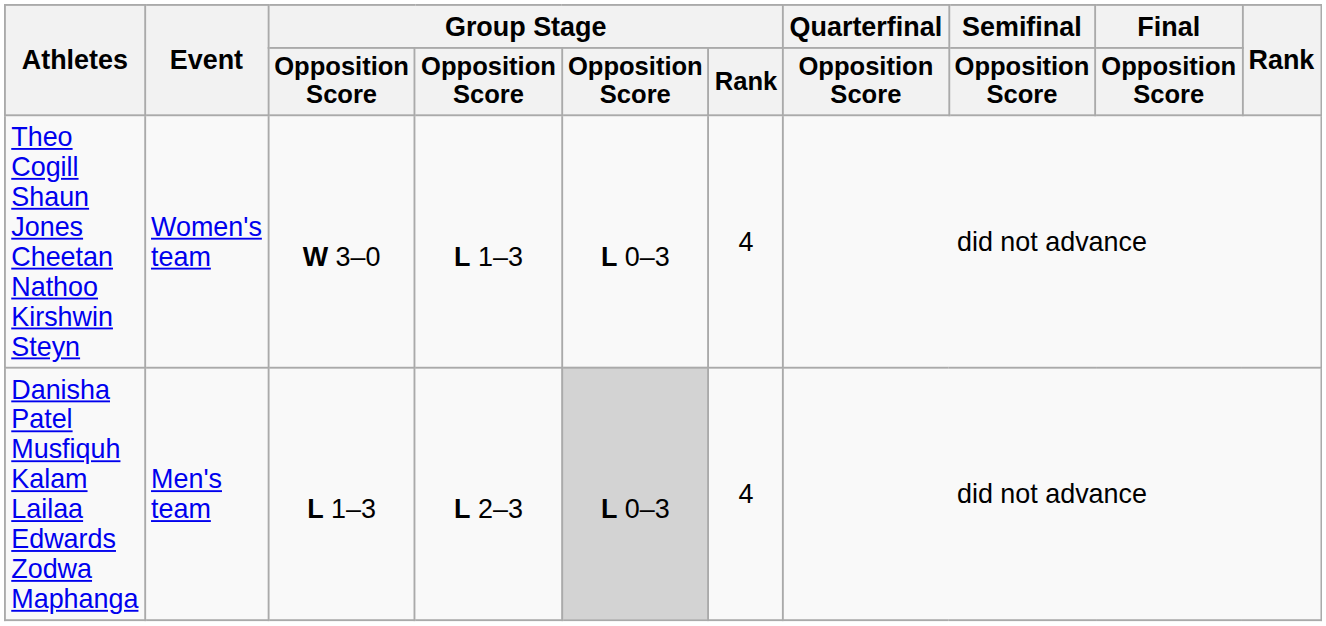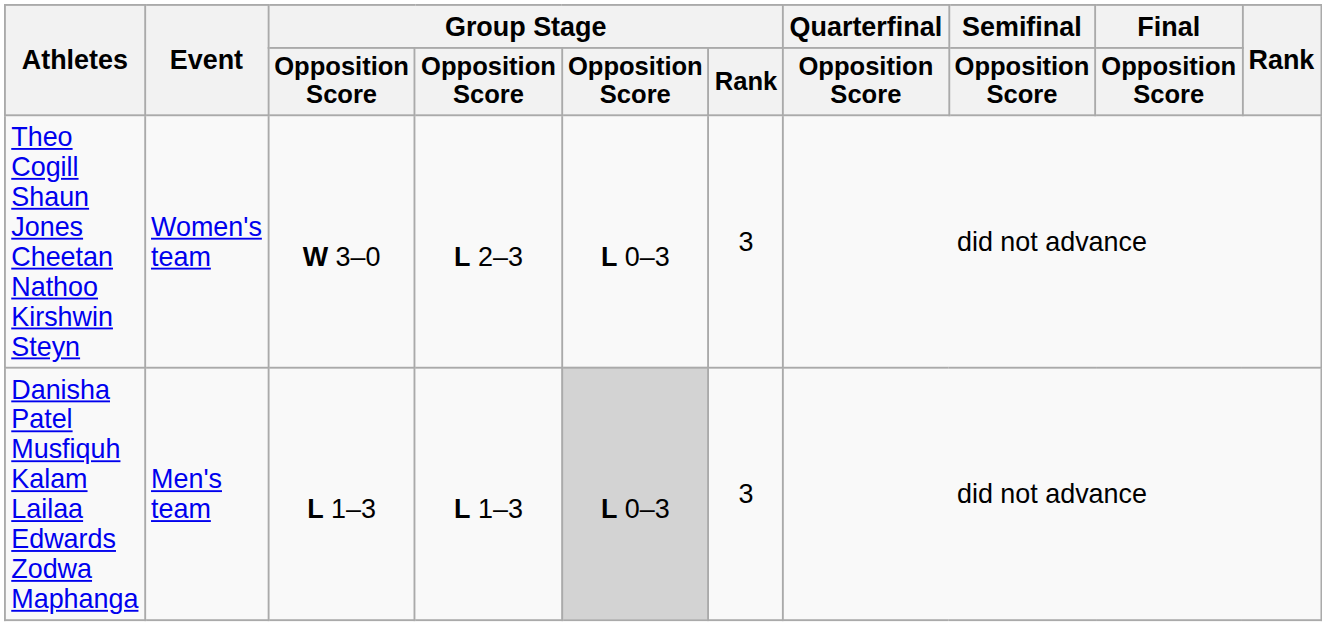 <table class="wikitable" style="font-size:90%; text-align:center">
 <tr>
 <th rowspan=2>Athletes</th>
 <th rowspan=2>Event</th>
 <th colspan=4>Group Stage</th>
 <th>Quarterfinal</th>
 <th>Semifinal</th>
 <th>Final</th>
 <th rowspan=2>Rank</th>
 </tr>
 <tr style="font-size:95%">
 <th>Opposition<br>Score</th>
 <th>Opposition<br>Score</th>
 <th>Opposition<br>Score</th>
 <th>Rank</th>
 <th>Opposition<br>Score</th>
 <th>Opposition<br>Score</th>
 <th>Opposition<br>Score</th>
 </tr>
 <tr>
 <td align=left><a href='#'>Theo Cogill</a><br><a href='#'>Shaun Jones</a><br><a href='#'>Cheetan Nathoo</a><br><a href='#'>Kirshwin Steyn</a></td>
 <td align=left><a href='#'>Women's team</a></td>
 <td><br><strong>W</strong> 3–0</td>
-<td><br><strong>L</strong> 1–3</td>
+<td><br><strong>L</strong> 2–3</td>
 <td><br><strong>L</strong> 0–3</td>
-<td>4</td>
+<td>3</td>
 <td colspan=4>did not advance</td>
 </tr>
 <tr>
 <td align=left><a href='#'>Danisha Patel</a><br><a href='#'>Musfiquh Kalam</a><br><a href='#'>Lailaa Edwards</a><br><a href='#'>Zodwa Maphanga</a></td>
 <td align=left><a href='#'>Men's team</a></td>
 <td><br><strong>L</strong> 1–3</td>
-<td><br><strong>L</strong> 2–3</td>
+<td><br><strong>L</strong> 1–3</td>
 <td style="background: lightgrey;"><br><strong>L</strong> 0–3</td>
-<td>4</td>
+<td>3</td>
 <td colspan=4>did not advance</td>
 </tr>
 </table>
